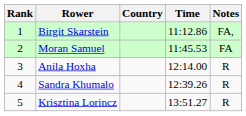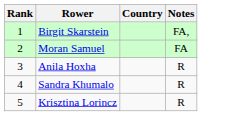 <table class="wikitable" style="text-align:center">
 <tr>
 <th>Rank</th>
 <th>Rower</th>
 <th>Country</th>
-<th>Time</th>
 <th>Notes</th>
 </tr>
 <tr bgcolor=ccffcc>
 <td>1</td>
 <td align="left"><a href='#'>Birgit Skarstein</a></td>
 <td align="left"></td>
-<td>11:12.86</td>
 <td>FA, <strong></strong></td>
 </tr>
 <tr bgcolor=ccffcc>
 <td>2</td>
 <td align="left"><a href='#'>Moran Samuel</a></td>
 <td align="left"></td>
-<td>11:45.53</td>
 <td>FA</td>
 </tr>
 <tr>
 <td>3</td>
 <td align="left"><a href='#'>Anila Hoxha</a></td>
 <td align="left"></td>
-<td>12:14.00</td>
 <td>R</td>
 </tr>
 <tr>
 <td>4</td>
 <td align="left"><a href='#'>Sandra Khumalo</a></td>
 <td align="left"></td>
-<td>12:39.26</td>
 <td>R</td>
 </tr>
 <tr>
 <td>5</td>
 <td align="left"><a href='#'>Krisztina Lorincz</a></td>
 <td align="left"></td>
-<td>13:51.27</td>
 <td>R</td>
 </tr>
 </table>
